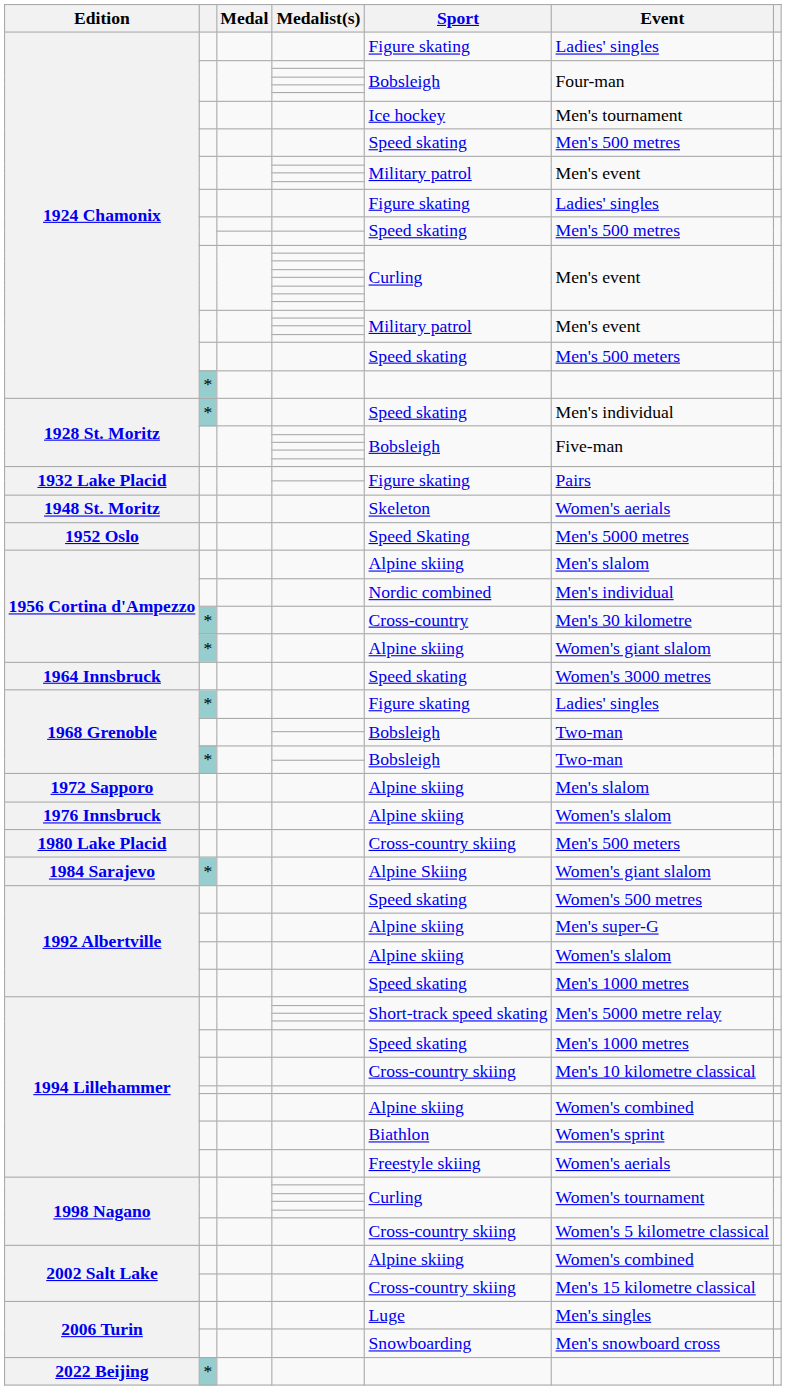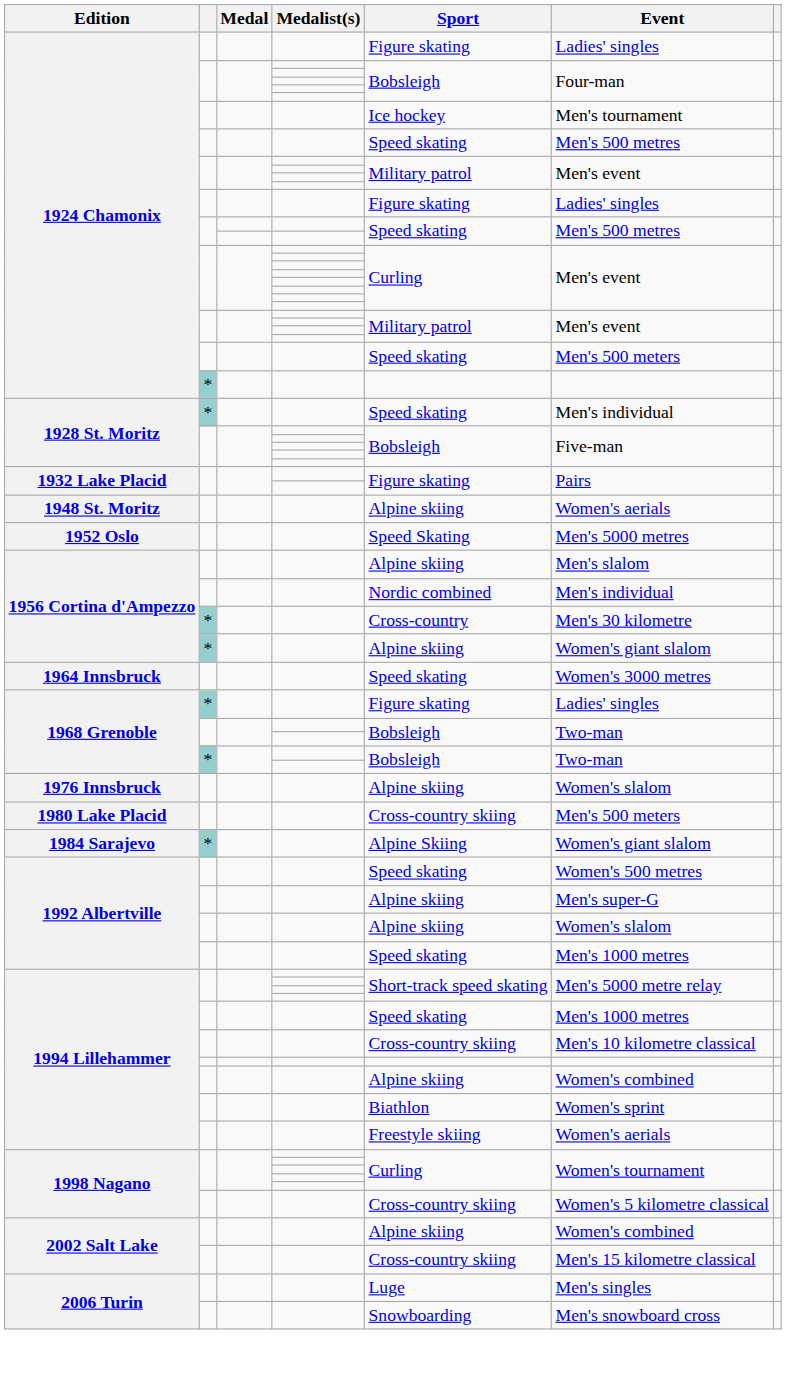 <table class="wikitable sortable">
 <tr>
 <th scope="col">Edition</th>
 <th scope="col"></th>
 <th scope="col">Medal</th>
 <th scope="col">Medalist(s)</th>
 <th scope="col"><a href='#'>Sport</a></th>
 <th scope="col">Event</th>
 <th scope="col" class=unsortable></th>
 </tr>
 <tr>
 <th scope="rowgroup" rowspan="29"><a href='#'>1924 Chamonix</a></th>
 <td></td>
 <td></td>
 <td></td>
 <td><a href='#'>Figure skating</a></td>
 <td><a href='#'>Ladies' singles</a></td>
 <td align="center"></td>
 </tr>
 <tr>
 <td rowspan="5"></td>
 <td rowspan="5"></td>
 <td></td>
 <td rowspan="5"><a href='#'>Bobsleigh</a></td>
 <td rowspan="5">Four-man</td>
 <td rowspan="5" align="center"></td>
 </tr>
 <tr>
 <td></td>
 </tr>
 <tr>
 <td></td>
 </tr>
 <tr>
 <td></td>
 </tr>
 <tr>
 <td></td>
 </tr>
 <tr>
 <td></td>
 <td></td>
 <td></td>
 <td><a href='#'>Ice hockey</a></td>
 <td>Men's tournament</td>
 <td align="center"></td>
 </tr>
 <tr>
 <td></td>
 <td></td>
 <td></td>
 <td><a href='#'>Speed skating</a></td>
 <td><a href='#'>Men's 500 metres</a></td>
 <td align="center"></td>
 </tr>
 <tr>
 <td rowspan="4"></td>
 <td rowspan="4"></td>
 <td></td>
 <td rowspan="4"><a href='#'>Military patrol</a></td>
 <td rowspan="4">Men's event</td>
 <td rowspan="4" align="center"></td>
 </tr>
 <tr>
 <td></td>
 </tr>
 <tr>
 <td></td>
 </tr>
 <tr>
 <td></td>
 </tr>
 <tr>
 <td></td>
 <td></td>
 <td></td>
 <td><a href='#'>Figure skating</a></td>
 <td><a href='#'>Ladies' singles</a></td>
 <td align="center"></td>
 </tr>
 <tr>
 <td rowspan="2"></td>
 <td></td>
 <td></td>
 <td rowspan="2"><a href='#'>Speed skating</a></td>
 <td rowspan="2"><a href='#'>Men's 500 metres</a></td>
 <td rowspan="2" align="center"></td>
 </tr>
 <tr>
 <td></td>
 <td></td>
 </tr>
 <tr>
 <td rowspan="8"></td>
 <td rowspan="8"></td>
 <td></td>
 <td rowspan="8"><a href='#'>Curling</a></td>
 <td rowspan="8">Men's event</td>
 <td rowspan="8" align="center"></td>
 </tr>
 <tr>
 <td></td>
 </tr>
 <tr>
 <td></td>
 </tr>
 <tr>
 <td></td>
 </tr>
 <tr>
 <td></td>
 </tr>
 <tr>
 <td></td>
 </tr>
 <tr>
 <td></td>
 </tr>
 <tr>
 <td></td>
 </tr>
 <tr>
 <td rowspan="4"></td>
 <td rowspan="4"></td>
 <td></td>
 <td rowspan="4"><a href='#'>Military patrol</a></td>
 <td rowspan="4">Men's event</td>
 <td rowspan="4" align="center"></td>
 </tr>
 <tr>
 <td></td>
 </tr>
 <tr>
 <td></td>
 </tr>
 <tr>
 <td></td>
 </tr>
 <tr>
 <td></td>
 <td></td>
 <td></td>
 <td><a href='#'>Speed skating</a></td>
 <td><a href='#'>Men's 500 meters</a></td>
 <td align="center"></td>
 </tr>
 <tr>
 <td style="background-color: #96CDCD"> *</td>
 <td></td>
 <td></td>
 <td></td>
 <td></td>
 <td align="center"></td>
 </tr>
 <tr>
 <th scope="rowgroup" rowspan="6"><a href='#'>1928 St. Moritz</a></th>
 <td style="background-color: #96CDCD"> *</td>
 <td></td>
 <td></td>
 <td><a href='#'>Speed skating</a></td>
 <td>Men's individual</td>
 <td align="center"></td>
 </tr>
 <tr>
 <td rowspan="5"></td>
 <td rowspan="5"></td>
 <td></td>
 <td rowspan="5"><a href='#'>Bobsleigh</a></td>
 <td rowspan="5">Five-man</td>
 <td rowspan="5" align="center"></td>
 </tr>
 <tr>
 <td></td>
 </tr>
 <tr>
 <td></td>
 </tr>
 <tr>
 <td></td>
 </tr>
 <tr>
 <td></td>
 </tr>
 <tr>
 <th scope="rowgroup" rowspan="2"><a href='#'>1932 Lake Placid</a></th>
 <td rowspan="2"></td>
 <td rowspan="2"></td>
 <td></td>
 <td rowspan="2"><a href='#'>Figure skating</a></td>
 <td rowspan="2"><a href='#'>Pairs</a></td>
 <td rowspan="2" align="center"></td>
 </tr>
 <tr>
 <td></td>
 </tr>
 <tr>
 <th scope="row"><a href='#'>1948 St. Moritz</a></th>
 <td></td>
 <td></td>
 <td></td>
-<td><a href='#'>Skeleton</a></td>
+<td><a href='#'>Alpine skiing</a></td>
 <td><a href='#'>Women's aerials</a></td>
 <td align="center"></td>
 </tr>
 <tr>
 <th scope="row"><a href='#'>1952 Oslo</a></th>
 <td></td>
 <td></td>
 <td></td>
 <td><a href='#'>Speed Skating</a></td>
 <td><a href='#'>Men's 5000 metres</a></td>
 <td align="center"></td>
 </tr>
 <tr>
 <th scope="rowgroup" rowspan="4"><a href='#'>1956 Cortina d'Ampezzo</a></th>
 <td></td>
 <td></td>
 <td></td>
 <td><a href='#'>Alpine skiing</a></td>
 <td><a href='#'>Men's slalom</a></td>
 <td align="center"></td>
 </tr>
 <tr>
 <td></td>
 <td></td>
 <td></td>
 <td><a href='#'>Nordic combined</a></td>
 <td><a href='#'>Men's individual</a></td>
 <td align="center"></td>
 </tr>
 <tr>
 <td style="background-color: #96CDCD"> *</td>
 <td></td>
 <td></td>
 <td><a href='#'>Cross-country</a></td>
 <td><a href='#'>Men's 30 kilometre</a></td>
 <td align="center"></td>
 </tr>
 <tr>
 <td style="background-color: #96CDCD"> *</td>
 <td></td>
 <td></td>
 <td><a href='#'>Alpine skiing</a></td>
 <td><a href='#'>Women's giant slalom</a></td>
 <td align="center"></td>
 </tr>
 <tr>
 <th scope="row"><a href='#'>1964 Innsbruck</a></th>
 <td></td>
 <td></td>
 <td></td>
 <td><a href='#'>Speed skating</a></td>
 <td><a href='#'>Women's 3000 metres</a></td>
 <td align="center"></td>
 </tr>
 <tr>
 <th scope="rowgroup" rowspan="5"><a href='#'>1968 Grenoble</a></th>
 <td style="background-color: #96CDCD"> *</td>
 <td></td>
 <td></td>
 <td><a href='#'>Figure skating</a></td>
 <td><a href='#'>Ladies' singles</a></td>
 <td align="center"></td>
 </tr>
 <tr>
 <td rowspan="2"></td>
 <td rowspan="2"></td>
 <td></td>
 <td rowspan="2"><a href='#'>Bobsleigh</a></td>
 <td rowspan="2"><a href='#'>Two-man</a></td>
 <td rowspan="2" align="center"></td>
 </tr>
 <tr>
 <td></td>
 </tr>
 <tr>
 <td rowspan="2" style="background-color: #96CDCD"> *</td>
 <td rowspan="2"></td>
 <td></td>
 <td rowspan="2"><a href='#'>Bobsleigh</a></td>
 <td rowspan="2"><a href='#'>Two-man</a></td>
 <td rowspan="2" align="center"></td>
 </tr>
 <tr>
 <td></td>
-</tr>
-<tr>
-<th scope="row"><a href='#'>1972 Sapporo</a></th>
-<td></td>
-<td></td>
-<td></td>
-<td><a href='#'>Alpine skiing</a></td>
-<td><a href='#'>Men's slalom</a></td>
-<td align="center"></td>
 </tr>
 <tr>
 <th scope="row"><a href='#'>1976 Innsbruck</a></th>
 <td></td>
 <td></td>
 <td></td>
 <td><a href='#'>Alpine skiing</a></td>
 <td><a href='#'>Women's slalom</a></td>
 <td align="center"></td>
 </tr>
 <tr>
 <th scope="row"><a href='#'>1980 Lake Placid</a></th>
 <td></td>
 <td></td>
 <td></td>
 <td><a href='#'>Cross-country skiing</a></td>
 <td><a href='#'>Men's 500 meters</a></td>
 <td align="center"></td>
 </tr>
 <tr>
 <th scope="row"><a href='#'>1984 Sarajevo</a></th>
 <td style="background-color: #96CDCD"> *</td>
 <td></td>
 <td></td>
 <td><a href='#'>Alpine Skiing</a></td>
 <td><a href='#'>Women's giant slalom</a></td>
 <td align="center"></td>
 </tr>
 <tr>
 <th scope="rowgroup" rowspan="4"><a href='#'>1992 Albertville</a></th>
 <td></td>
 <td></td>
 <td></td>
 <td><a href='#'>Speed skating</a></td>
 <td><a href='#'>Women's 500 metres</a></td>
 <td align="center"></td>
 </tr>
 <tr>
 <td></td>
 <td></td>
 <td></td>
 <td><a href='#'>Alpine skiing</a></td>
 <td><a href='#'>Men's super-G</a></td>
 <td align="center"></td>
 </tr>
 <tr>
 <td></td>
 <td></td>
 <td></td>
 <td><a href='#'>Alpine skiing</a></td>
 <td><a href='#'>Women's slalom</a></td>
 <td align="center"></td>
 </tr>
 <tr>
 <td></td>
 <td></td>
 <td></td>
 <td><a href='#'>Speed skating</a></td>
 <td><a href='#'>Men's 1000 metres</a></td>
 <td align="center"></td>
 </tr>
 <tr>
 <th scope="rowgroup" rowspan="10"><a href='#'>1994 Lillehammer</a></th>
 <td rowspan="4"></td>
 <td rowspan="4"></td>
 <td></td>
 <td rowspan="4"><a href='#'>Short-track speed skating</a></td>
 <td rowspan="4"><a href='#'>Men's 5000 metre relay</a></td>
 <td rowspan="4" align="center"></td>
 </tr>
 <tr>
 <td></td>
 </tr>
 <tr>
 <td></td>
 </tr>
 <tr>
 <td></td>
 </tr>
 <tr>
 <td></td>
 <td></td>
 <td></td>
 <td><a href='#'>Speed skating</a></td>
 <td><a href='#'>Men's 1000 metres</a></td>
 <td align="center"></td>
 </tr>
 <tr>
 <td></td>
 <td></td>
 <td></td>
 <td><a href='#'>Cross-country skiing</a></td>
 <td><a href='#'>Men's 10 kilometre classical</a></td>
 <td align="center"></td>
 </tr>
 <tr>
 <td></td>
 <td></td>
 <td></td>
 <td></td>
 <td></td>
 <td align="center"></td>
 </tr>
 <tr>
 <td></td>
 <td></td>
 <td></td>
 <td><a href='#'>Alpine skiing</a></td>
 <td><a href='#'>Women's combined</a></td>
 <td align="center"></td>
 </tr>
 <tr>
 <td></td>
 <td></td>
 <td></td>
 <td><a href='#'>Biathlon</a></td>
 <td><a href='#'>Women's sprint</a></td>
 <td align="center"></td>
 </tr>
 <tr>
 <td></td>
 <td></td>
 <td></td>
 <td><a href='#'>Freestyle skiing</a></td>
 <td><a href='#'>Women's aerials</a></td>
 <td align="center"></td>
 </tr>
 <tr>
 <th scope="rowgroup" rowspan="6"><a href='#'>1998 Nagano</a></th>
 <td rowspan="5"></td>
 <td rowspan="5"></td>
 <td></td>
 <td rowspan="5"><a href='#'>Curling</a></td>
 <td rowspan="5"><a href='#'>Women's tournament</a></td>
 <td rowspan="5" align="center"></td>
 </tr>
 <tr>
 <td></td>
 </tr>
 <tr>
 <td></td>
 </tr>
 <tr>
 <td></td>
 </tr>
 <tr>
 <td></td>
 </tr>
 <tr>
 <td></td>
 <td></td>
 <td></td>
 <td><a href='#'>Cross-country skiing</a></td>
 <td><a href='#'>Women's 5 kilometre classical</a></td>
 <td align="center"></td>
 </tr>
 <tr>
 <th scope="rowgroup" rowspan="2"><a href='#'>2002 Salt Lake</a></th>
 <td></td>
 <td></td>
 <td></td>
 <td><a href='#'>Alpine skiing</a></td>
 <td><a href='#'>Women's combined</a></td>
 <td align="center"></td>
 </tr>
 <tr>
 <td></td>
 <td></td>
 <td></td>
 <td><a href='#'>Cross-country skiing</a></td>
 <td><a href='#'>Men's 15 kilometre classical</a></td>
 <td align="center"></td>
 </tr>
 <tr>
 <th scope="rowgroup" rowspan="2"><a href='#'>2006 Turin</a></th>
 <td></td>
 <td></td>
 <td></td>
 <td><a href='#'>Luge</a></td>
 <td><a href='#'>Men's singles</a></td>
 <td align="center"></td>
 </tr>
 <tr>
 <td></td>
 <td></td>
 <td></td>
 <td><a href='#'>Snowboarding</a></td>
 <td><a href='#'>Men's snowboard cross</a></td>
 <td align="center"></td>
 </tr>
-<tr>
-<th scope="row"><a href='#'>2022 Beijing</a></th>
-<td style="background-color: #96CDCD"> *</td>
-<td></td>
-<td></td>
-<td></td>
-<td></td>
-<td align="center"></td>
-</tr>
 </table>
